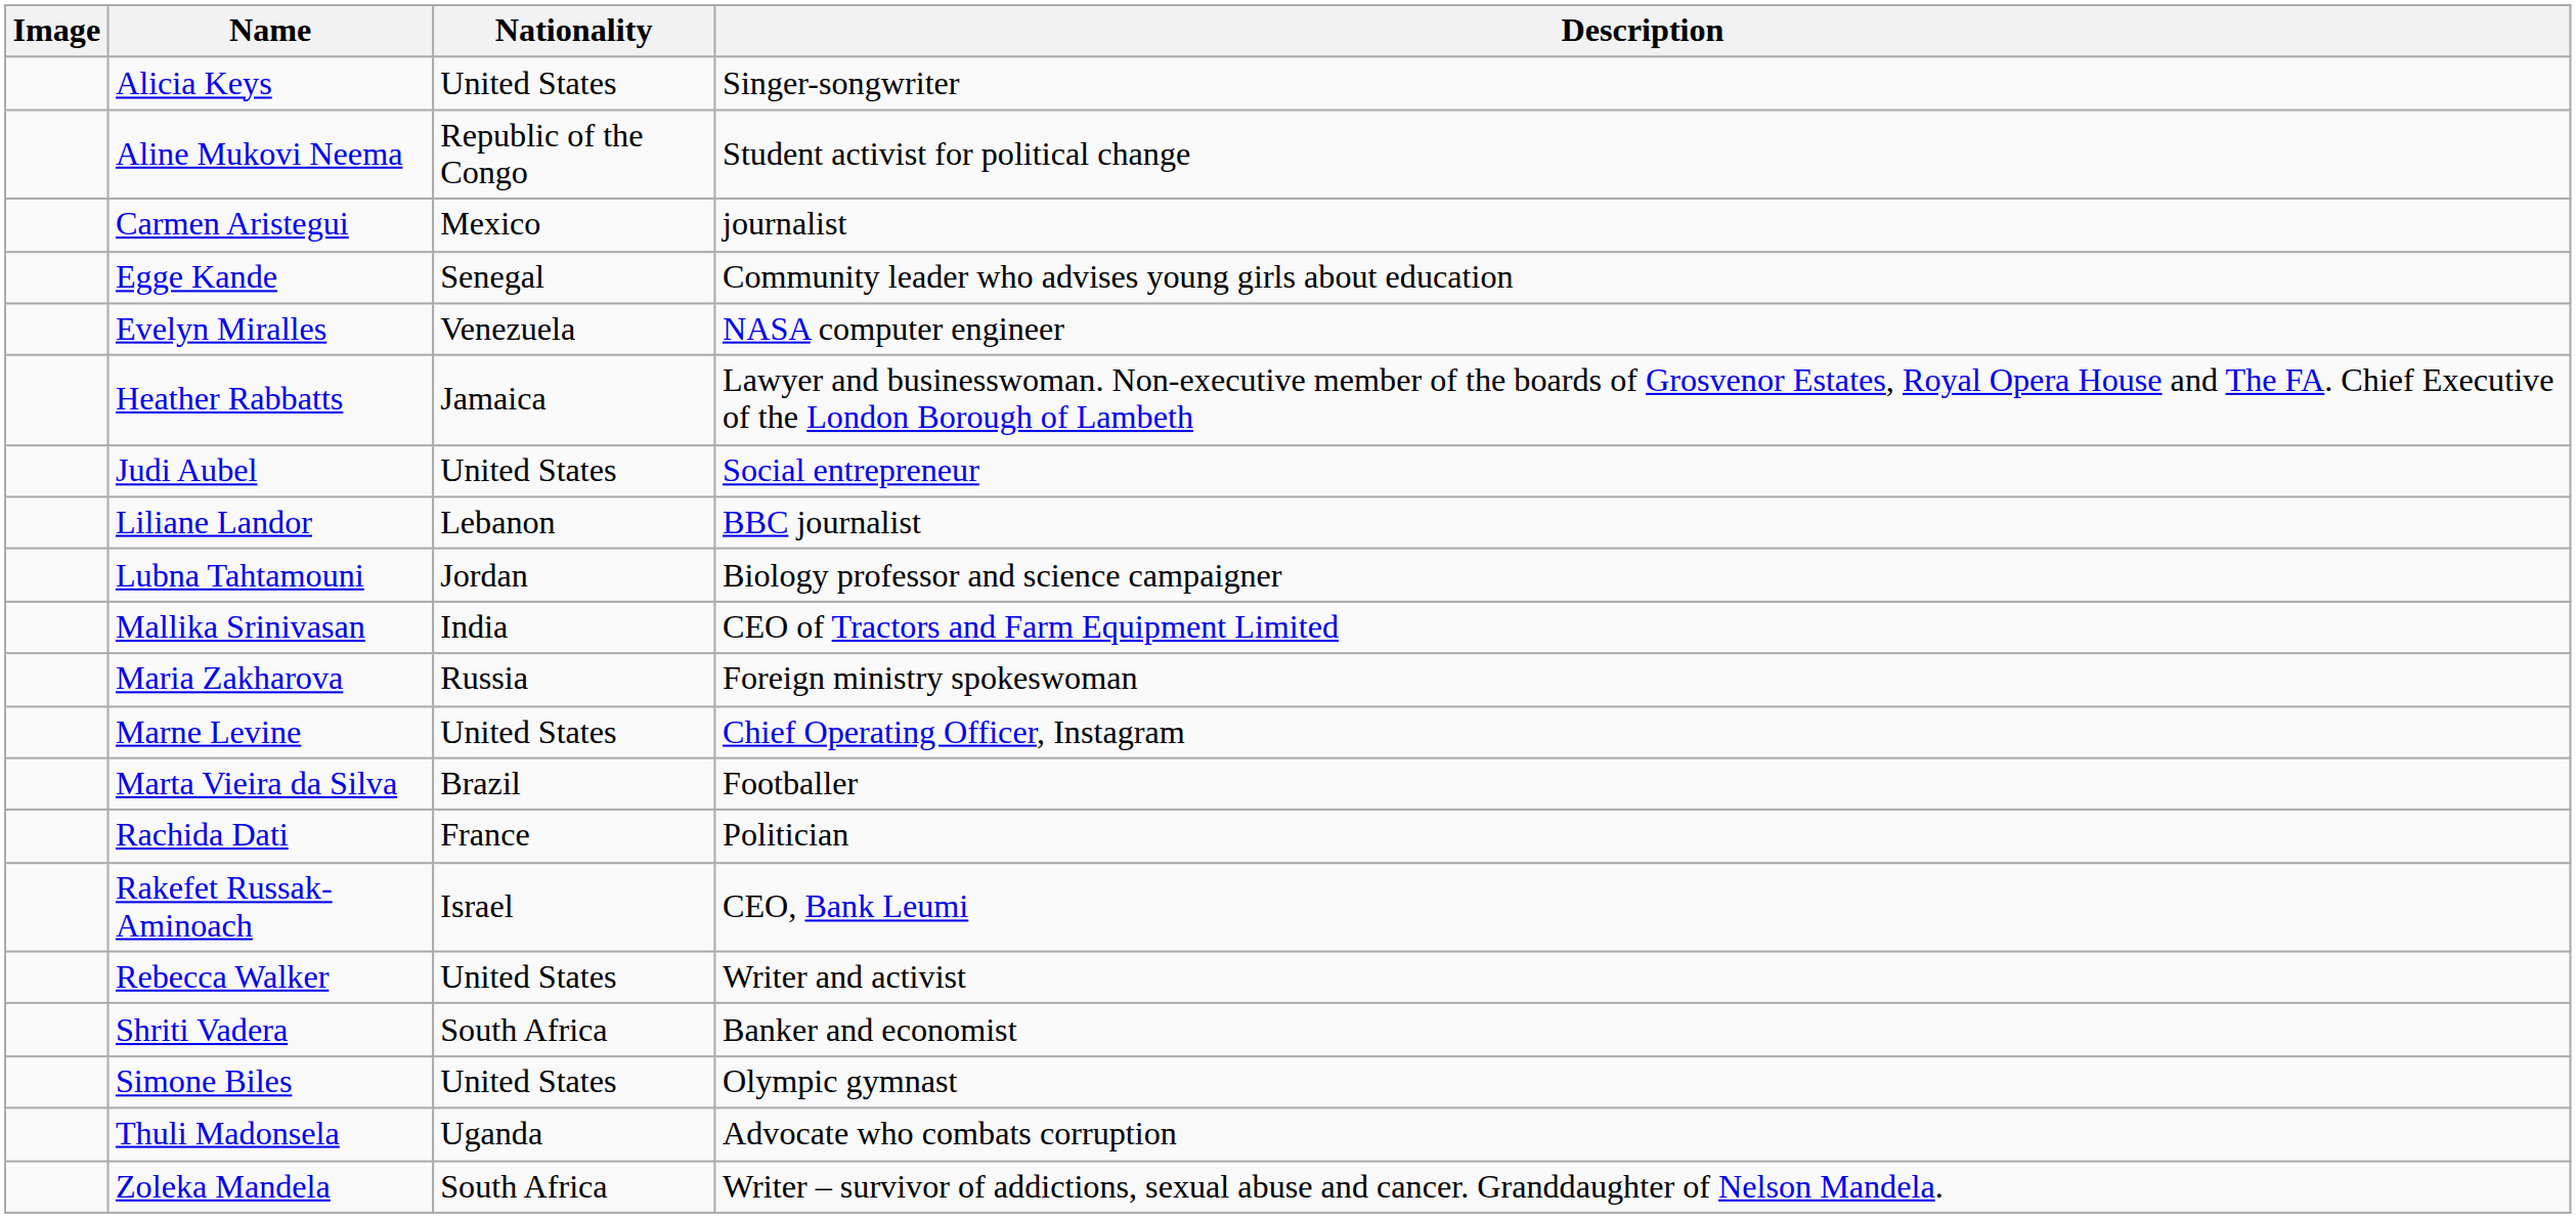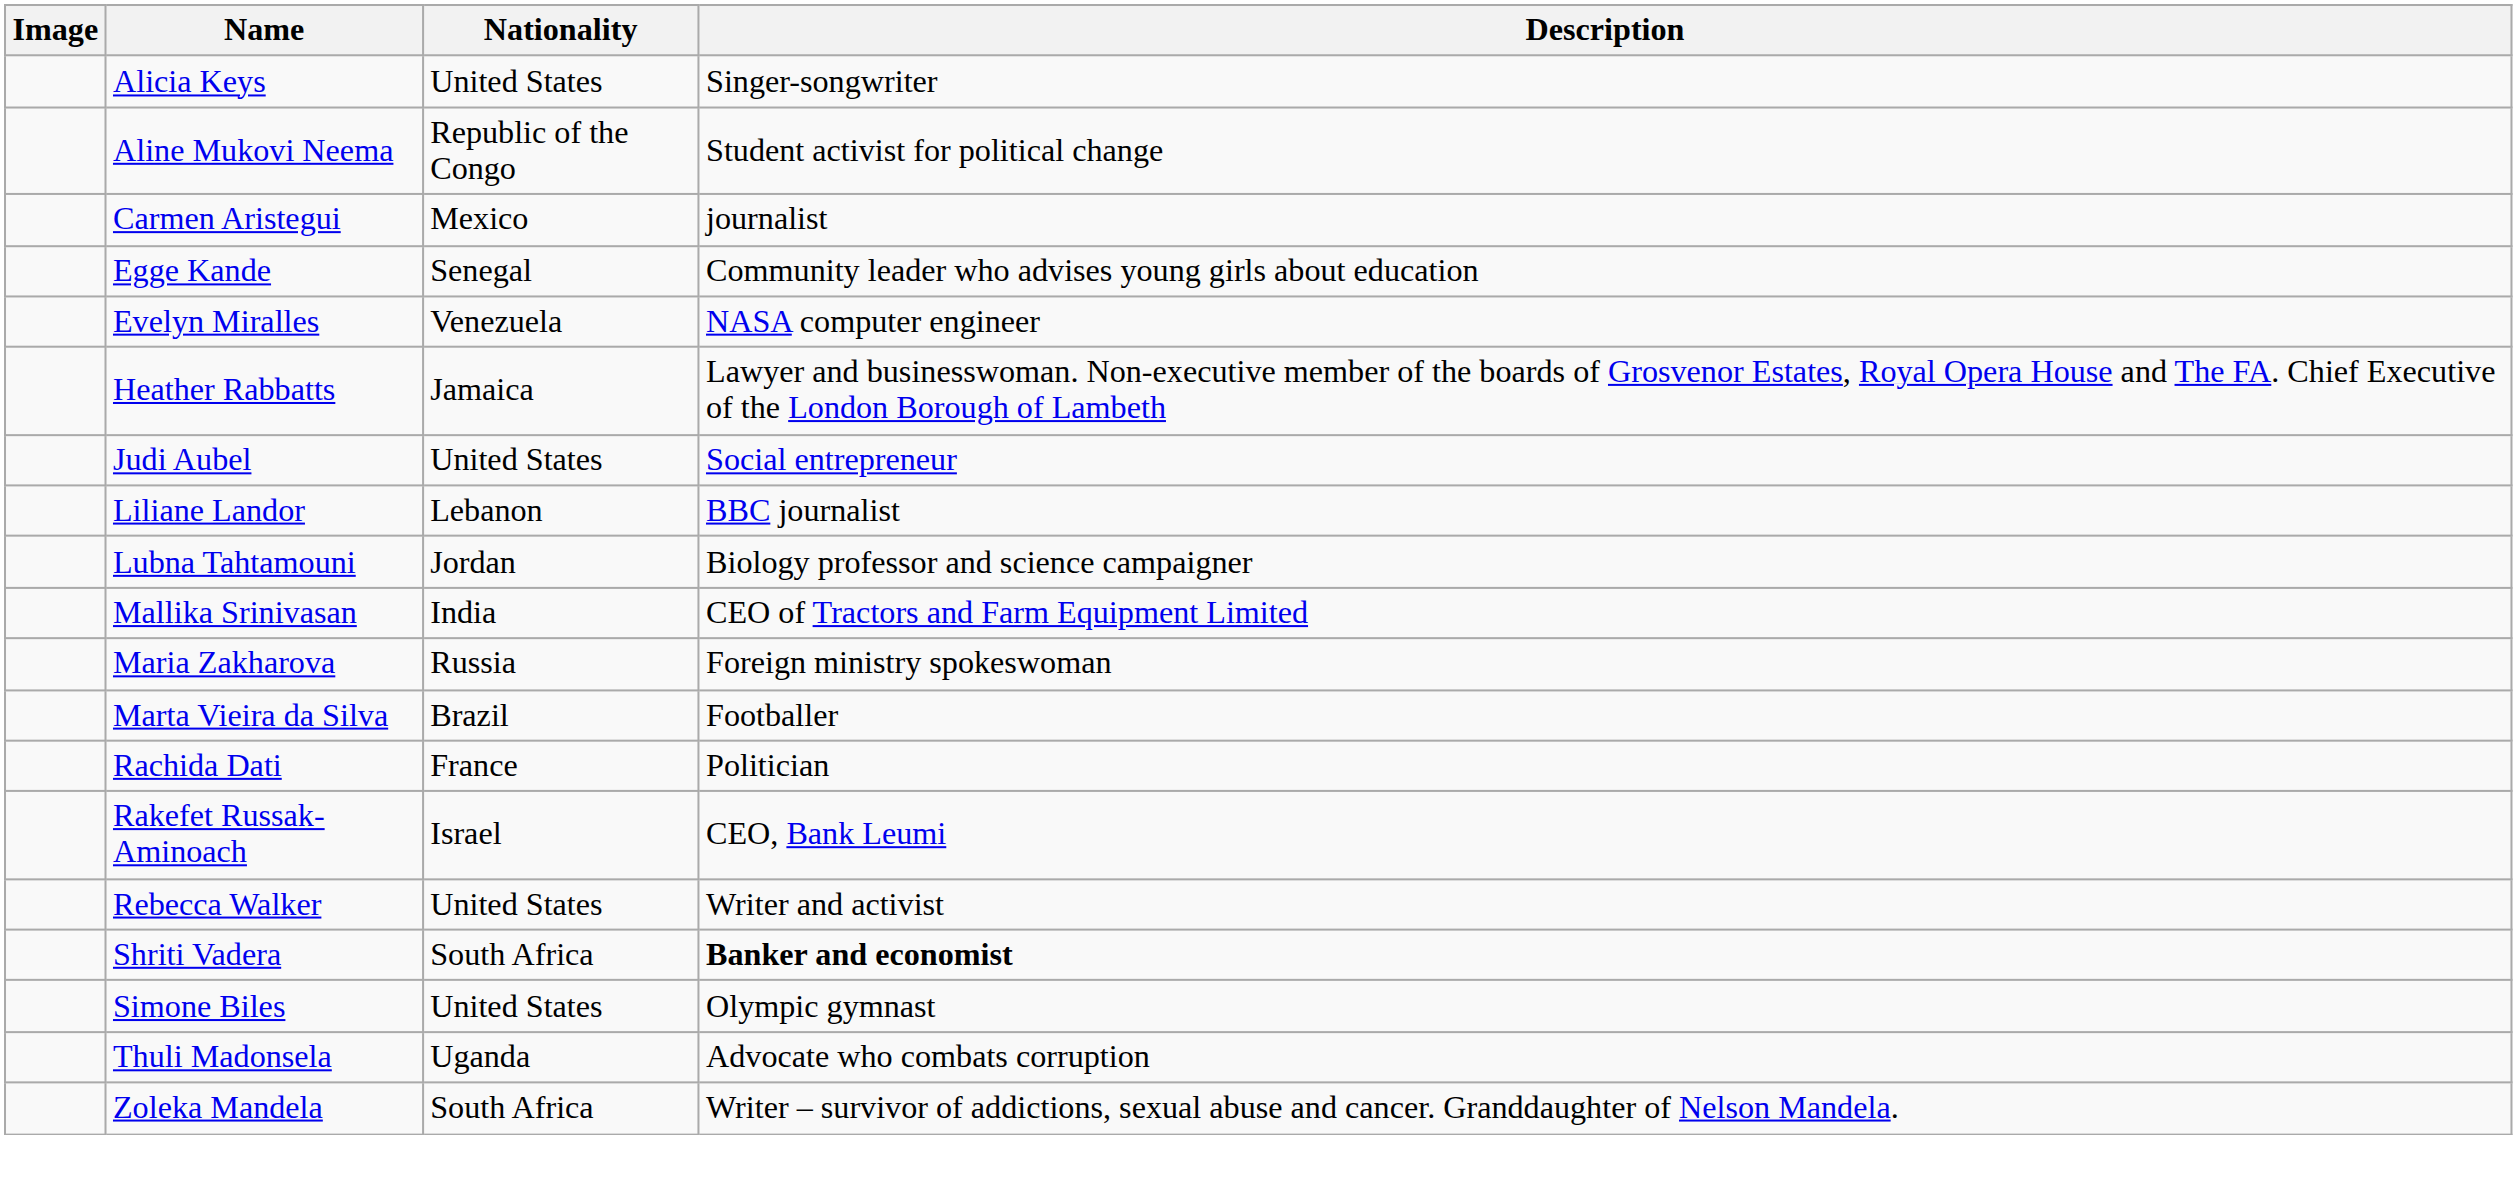 <table class="wikitable sortable">
 <tr>
 <th>Image</th>
 <th>Name</th>
 <th>Nationality</th>
 <th>Description</th>
 </tr>
 <tr>
 <td></td>
 <td><a href='#'>Alicia Keys</a></td>
 <td>United States</td>
 <td>Singer-songwriter</td>
 </tr>
 <tr>
 <td></td>
 <td><a href='#'>Aline Mukovi Neema</a></td>
 <td>Republic of the  Congo</td>
 <td>Student activist for political change</td>
 </tr>
 <tr>
 <td></td>
 <td><a href='#'>Carmen Aristegui</a></td>
 <td>Mexico</td>
 <td>journalist</td>
 </tr>
 <tr>
 <td></td>
 <td><a href='#'>Egge Kande</a></td>
 <td>Senegal</td>
 <td>Community leader who advises young girls about education</td>
 </tr>
 <tr>
 <td></td>
 <td><a href='#'>Evelyn Miralles</a></td>
 <td>Venezuela</td>
 <td><a href='#'>NASA</a> computer engineer</td>
 </tr>
 <tr>
 <td></td>
 <td><a href='#'>Heather Rabbatts</a></td>
 <td>Jamaica</td>
 <td>Lawyer and businesswoman. Non-executive member of the boards of <a href='#'>Grosvenor Estates</a>, <a href='#'>Royal Opera House</a> and <a href='#'>The FA</a>. Chief Executive of the <a href='#'>London Borough of Lambeth</a></td>
 </tr>
 <tr>
 <td></td>
 <td><a href='#'>Judi Aubel</a></td>
 <td>United States</td>
 <td><a href='#'>Social entrepreneur</a></td>
 </tr>
 <tr>
 <td></td>
 <td><a href='#'>Liliane Landor</a></td>
 <td>Lebanon</td>
 <td><a href='#'>BBC</a> journalist</td>
 </tr>
 <tr>
 <td></td>
 <td><a href='#'>Lubna Tahtamouni</a></td>
 <td>Jordan</td>
 <td>Biology professor and science campaigner</td>
 </tr>
 <tr>
 <td></td>
 <td><a href='#'>Mallika Srinivasan</a></td>
 <td>India</td>
 <td>CEO of <a href='#'>Tractors and Farm Equipment Limited</a></td>
 </tr>
 <tr>
 <td></td>
 <td><a href='#'>Maria Zakharova</a></td>
 <td>Russia</td>
 <td>Foreign ministry spokeswoman</td>
 </tr>
 <tr>
 <td></td>
-<td><a href='#'>Marne Levine</a></td>
-<td>United States</td>
-<td><a href='#'>Chief Operating Officer</a>, Instagram</td>
-</tr>
-<tr>
-<td></td>
 <td><a href='#'>Marta Vieira da Silva</a></td>
 <td>Brazil</td>
 <td>Footballer</td>
 </tr>
 <tr>
 <td></td>
 <td><a href='#'>Rachida Dati</a></td>
 <td>France</td>
 <td>Politician</td>
 </tr>
 <tr>
 <td></td>
 <td><a href='#'>Rakefet Russak-Aminoach</a></td>
 <td>Israel</td>
 <td>CEO, <a href='#'>Bank Leumi</a></td>
 </tr>
 <tr>
 <td></td>
 <td><a href='#'>Rebecca Walker</a></td>
 <td>United States</td>
 <td>Writer and activist</td>
 </tr>
 <tr>
 <td></td>
 <td><a href='#'>Shriti Vadera</a></td>
 <td>South Africa</td>
-<td>Banker and economist</td>
+<td><strong>Banker and economist</strong></td>
 </tr>
 <tr>
 <td></td>
 <td><a href='#'>Simone Biles</a></td>
 <td>United States</td>
 <td>Olympic gymnast</td>
 </tr>
 <tr>
 <td></td>
 <td><a href='#'>Thuli Madonsela</a></td>
 <td>Uganda</td>
 <td>Advocate who combats corruption</td>
 </tr>
 <tr>
 <td></td>
 <td><a href='#'>Zoleka Mandela</a></td>
 <td>South Africa</td>
 <td>Writer – survivor of addictions, sexual abuse and cancer. Granddaughter of <a href='#'>Nelson Mandela</a>.</td>
 </tr>
 </table>
